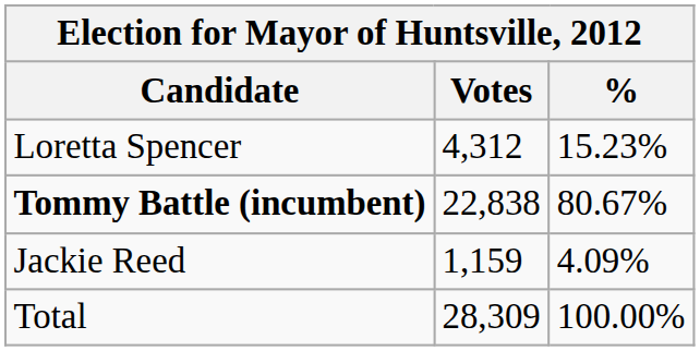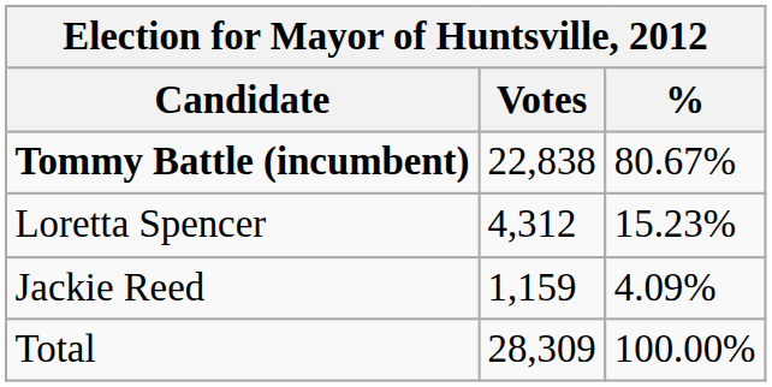 <table class="wikitable">
 <tr>
 <th colspan="3">Election for Mayor of Huntsville, 2012</th>
 </tr>
 <tr>
 <th>Candidate</th>
 <th>Votes</th>
 <th>%</th>
 </tr>
 <tr>
+<td><strong>Tommy Battle (incumbent)</strong></td>
+<td>22,838</td>
+<td>80.67%</td>
+</tr>
+<tr>
 <td>Loretta Spencer</td>
 <td>4,312</td>
 <td>15.23%</td>
-</tr>
-<tr>
-<td><strong>Tommy Battle (incumbent)</strong></td>
-<td>22,838</td>
-<td>80.67%</td>
 </tr>
 <tr>
 <td>Jackie Reed</td>
 <td>1,159</td>
 <td>4.09%</td>
 </tr>
 <tr>
 <td>Total</td>
 <td>28,309</td>
 <td>100.00%</td>
 </tr>
 </table>
